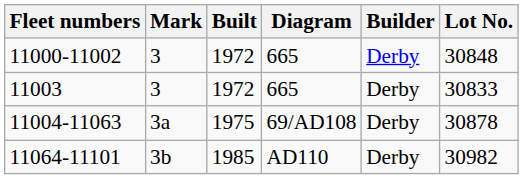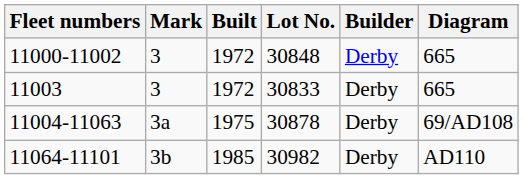 <table class="wikitable">
 <tr>
 <th>Fleet numbers</th>
 <th>Mark</th>
 <th>Built</th>
+<th>Lot No.</th>
+<th>Builder</th>
 <th>Diagram</th>
-<th>Builder</th>
-<th>Lot No.</th>
 </tr>
 <tr>
 <td>11000-11002</td>
 <td>3</td>
 <td>1972</td>
+<td>30848</td>
+<td><a href='#'>Derby</a></td>
 <td>665</td>
-<td><a href='#'>Derby</a></td>
-<td>30848</td>
 </tr>
 <tr>
 <td>11003</td>
 <td>3</td>
 <td>1972</td>
+<td>30833</td>
+<td>Derby</td>
 <td>665</td>
-<td>Derby</td>
-<td>30833</td>
 </tr>
 <tr>
 <td>11004-11063</td>
 <td>3a</td>
 <td>1975</td>
+<td>30878</td>
+<td>Derby</td>
 <td>69/AD108</td>
-<td>Derby</td>
-<td>30878</td>
 </tr>
 <tr>
 <td>11064-11101</td>
 <td>3b</td>
 <td>1985</td>
+<td>30982</td>
+<td>Derby</td>
 <td>AD110</td>
-<td>Derby</td>
-<td>30982</td>
 </tr>
 </table>
